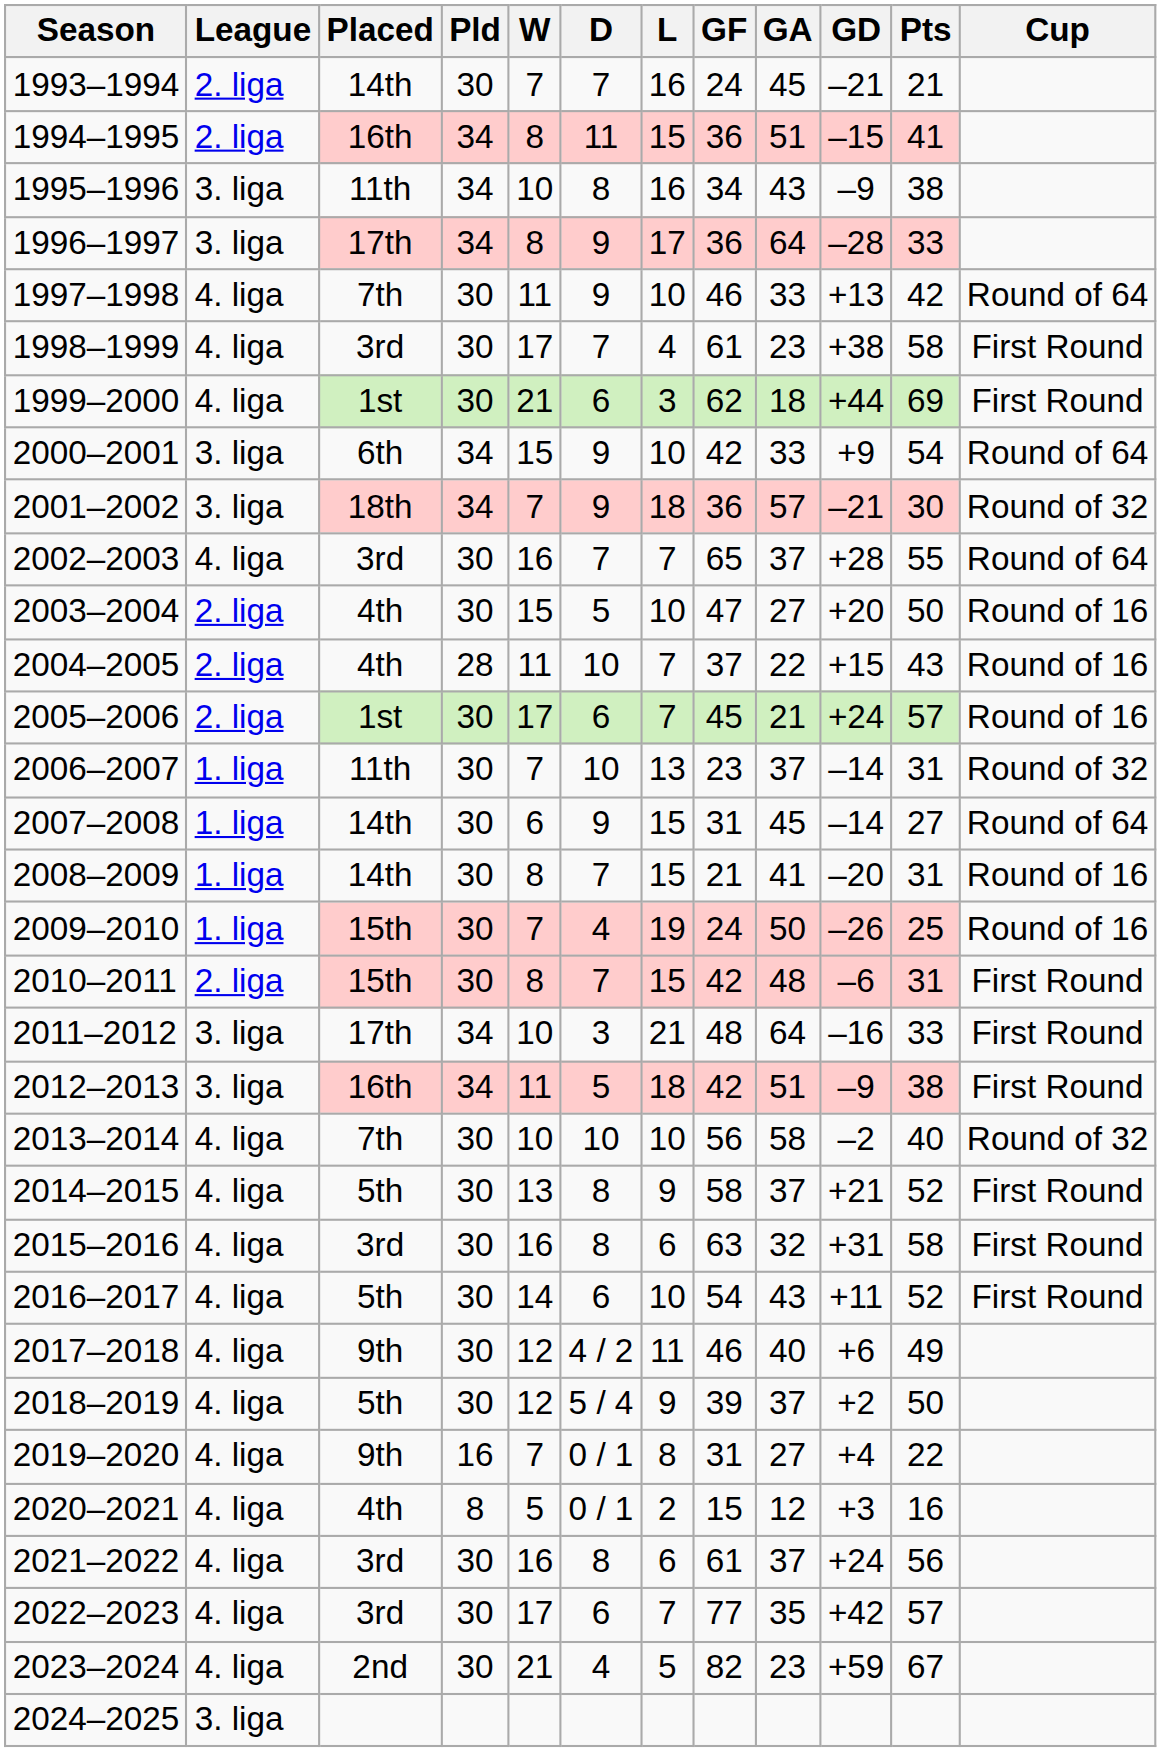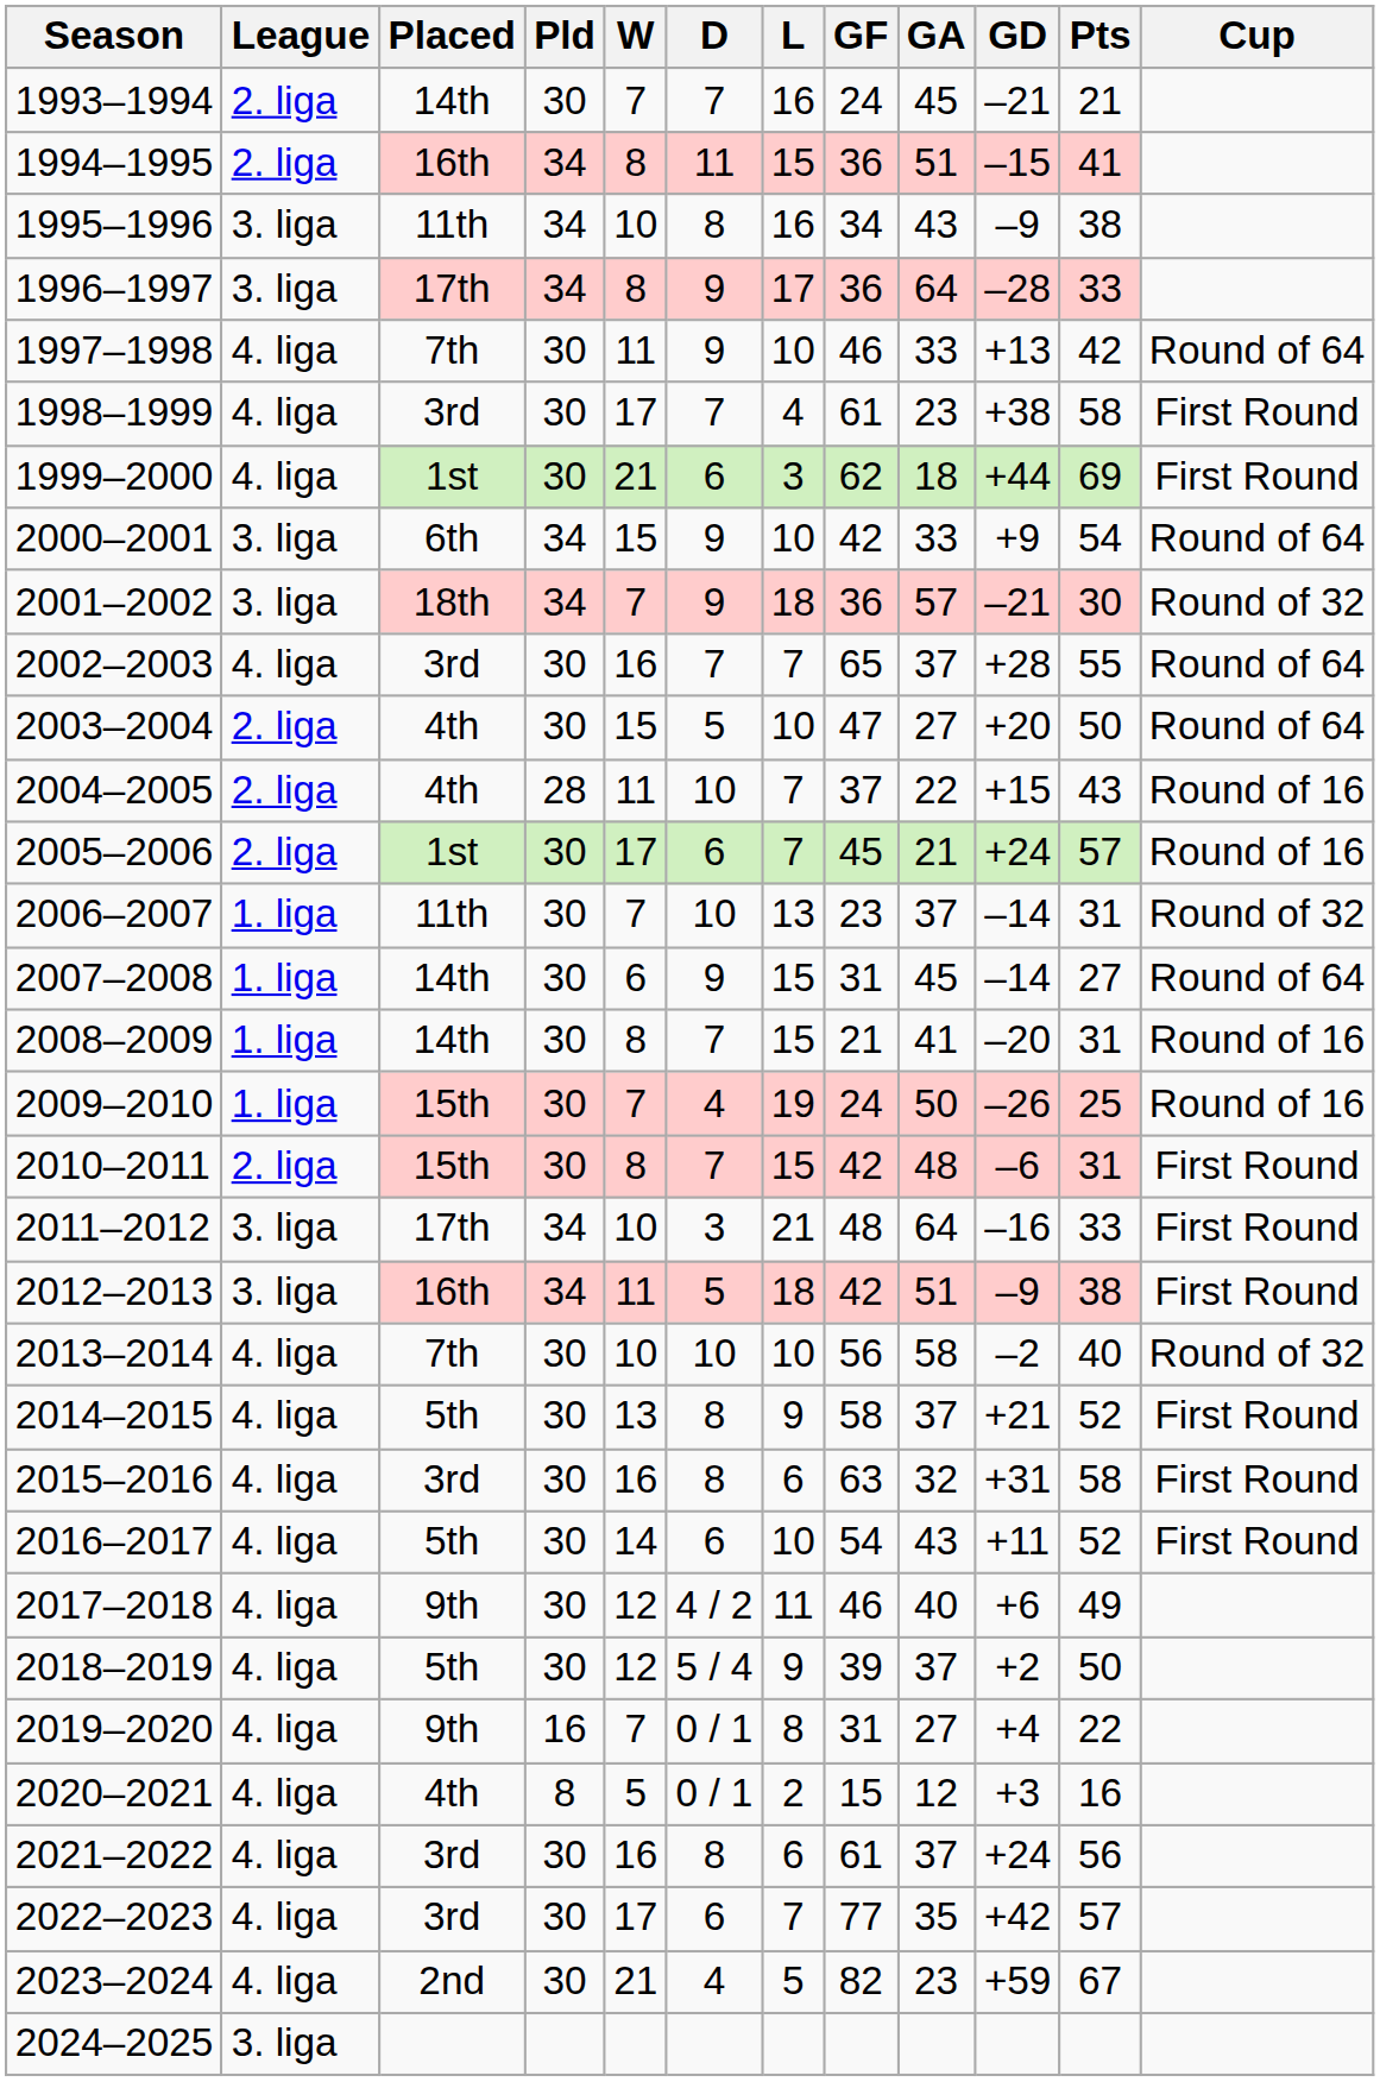 <table class="wikitable sortable">
 <tr>
 <th>Season</th>
 <th>League</th>
 <th>Placed</th>
 <th>Pld</th>
 <th>W</th>
 <th>D</th>
 <th>L</th>
 <th>GF</th>
 <th>GA</th>
 <th>GD</th>
 <th>Pts</th>
 <th>Cup</th>
 </tr>
 <tr>
 <td>1993–1994</td>
 <td><a href='#'>2. liga</a></td>
 <td style="text-align:center">14th</td>
 <td style="text-align:center">30</td>
 <td style="text-align:center">7</td>
 <td style="text-align:center">7</td>
 <td style="text-align:center">16</td>
 <td style="text-align:center">24</td>
 <td style="text-align:center">45</td>
 <td style="text-align:center">–21</td>
 <td style="text-align:center">21</td>
 <td style="text-align:center"></td>
 </tr>
 <tr>
 <td>1994–1995</td>
 <td><a href='#'>2. liga</a></td>
 <td style="background: #FFCCCC; text-align:center">16th</td>
 <td style="background: #FFCCCC; text-align:center">34</td>
 <td style="background: #FFCCCC; text-align:center">8</td>
 <td style="background: #FFCCCC; text-align:center">11</td>
 <td style="background: #FFCCCC; text-align:center">15</td>
 <td style="background: #FFCCCC; text-align:center">36</td>
 <td style="background: #FFCCCC; text-align:center">51</td>
 <td style="background: #FFCCCC; text-align:center">–15</td>
 <td style="background: #FFCCCC; text-align:center">41</td>
 <td style="text-align:center"></td>
 </tr>
 <tr>
 <td>1995–1996</td>
 <td>3. liga</td>
 <td style="text-align:center">11th</td>
 <td style="text-align:center">34</td>
 <td style="text-align:center">10</td>
 <td style="text-align:center">8</td>
 <td style="text-align:center">16</td>
 <td style="text-align:center">34</td>
 <td style="text-align:center">43</td>
 <td style="text-align:center">–9</td>
 <td style="text-align:center">38</td>
 <td style="text-align:center"></td>
 </tr>
 <tr>
 <td>1996–1997</td>
 <td>3. liga</td>
 <td style="background: #FFCCCC; text-align:center">17th</td>
 <td style="background: #FFCCCC; text-align:center">34</td>
 <td style="background: #FFCCCC; text-align:center">8</td>
 <td style="background: #FFCCCC; text-align:center">9</td>
 <td style="background: #FFCCCC; text-align:center">17</td>
 <td style="background: #FFCCCC; text-align:center">36</td>
 <td style="background: #FFCCCC; text-align:center">64</td>
 <td style="background: #FFCCCC; text-align:center">–28</td>
 <td style="background: #FFCCCC; text-align:center">33</td>
 <td style="text-align:center"></td>
 </tr>
 <tr>
 <td>1997–1998</td>
 <td>4. liga</td>
 <td style="text-align:center">7th</td>
 <td style="text-align:center">30</td>
 <td style="text-align:center">11</td>
 <td style="text-align:center">9</td>
 <td style="text-align:center">10</td>
 <td style="text-align:center">46</td>
 <td style="text-align:center">33</td>
 <td style="text-align:center">+13</td>
 <td style="text-align:center">42</td>
 <td style="text-align:center">Round of 64</td>
 </tr>
 <tr>
 <td>1998–1999</td>
 <td>4. liga</td>
 <td style="text-align:center">3rd</td>
 <td style="text-align:center">30</td>
 <td style="text-align:center">17</td>
 <td style="text-align:center">7</td>
 <td style="text-align:center">4</td>
 <td style="text-align:center">61</td>
 <td style="text-align:center">23</td>
 <td style="text-align:center">+38</td>
 <td style="text-align:center">58</td>
 <td style="text-align:center">First Round</td>
 </tr>
 <tr>
 <td>1999–2000</td>
 <td>4. liga</td>
 <td style="background: #D0F0C0; text-align:center">1st</td>
 <td style="background: #D0F0C0; text-align:center">30</td>
 <td style="background: #D0F0C0; text-align:center">21</td>
 <td style="background: #D0F0C0; text-align:center">6</td>
 <td style="background: #D0F0C0; text-align:center">3</td>
 <td style="background: #D0F0C0; text-align:center">62</td>
 <td style="background: #D0F0C0; text-align:center">18</td>
 <td style="background: #D0F0C0; text-align:center">+44</td>
 <td style="background: #D0F0C0; text-align:center">69</td>
 <td style="text-align:center">First Round</td>
 </tr>
 <tr>
 <td>2000–2001</td>
 <td>3. liga</td>
 <td style="text-align:center">6th</td>
 <td style="text-align:center">34</td>
 <td style="text-align:center">15</td>
 <td style="text-align:center">9</td>
 <td style="text-align:center">10</td>
 <td style="text-align:center">42</td>
 <td style="text-align:center">33</td>
 <td style="text-align:center">+9</td>
 <td style="text-align:center">54</td>
 <td style="text-align:center">Round of 64</td>
 </tr>
 <tr>
 <td>2001–2002</td>
 <td>3. liga</td>
 <td style="background: #FFCCCC; text-align:center">18th</td>
 <td style="background: #FFCCCC; text-align:center">34</td>
 <td style="background: #FFCCCC; text-align:center">7</td>
 <td style="background: #FFCCCC; text-align:center">9</td>
 <td style="background: #FFCCCC; text-align:center">18</td>
 <td style="background: #FFCCCC; text-align:center">36</td>
 <td style="background: #FFCCCC; text-align:center">57</td>
 <td style="background: #FFCCCC; text-align:center">–21</td>
 <td style="background: #FFCCCC; text-align:center">30</td>
 <td style="text-align:center">Round of 32</td>
 </tr>
 <tr>
 <td>2002–2003</td>
 <td>4. liga</td>
 <td style="text-align:center">3rd</td>
 <td style="text-align:center">30</td>
 <td style="text-align:center">16</td>
 <td style="text-align:center">7</td>
 <td style="text-align:center">7</td>
 <td style="text-align:center">65</td>
 <td style="text-align:center">37</td>
 <td style="text-align:center">+28</td>
 <td style="text-align:center">55</td>
 <td style="text-align:center">Round of 64</td>
 </tr>
 <tr>
 <td>2003–2004</td>
 <td><a href='#'>2. liga</a></td>
 <td style="text-align:center">4th</td>
 <td style="text-align:center">30</td>
 <td style="text-align:center">15</td>
 <td style="text-align:center">5</td>
 <td style="text-align:center">10</td>
 <td style="text-align:center">47</td>
 <td style="text-align:center">27</td>
 <td style="text-align:center">+20</td>
 <td style="text-align:center">50</td>
-<td style="text-align:center">Round of 16</td>
+<td style="text-align:center">Round of 64</td>
 </tr>
 <tr>
 <td>2004–2005</td>
 <td><a href='#'>2. liga</a></td>
 <td style="text-align:center">4th</td>
 <td style="text-align:center">28</td>
 <td style="text-align:center">11</td>
 <td style="text-align:center">10</td>
 <td style="text-align:center">7</td>
 <td style="text-align:center">37</td>
 <td style="text-align:center">22</td>
 <td style="text-align:center">+15</td>
 <td style="text-align:center">43</td>
 <td style="text-align:center">Round of 16</td>
 </tr>
 <tr>
 <td>2005–2006</td>
 <td><a href='#'>2. liga</a></td>
 <td style="background: #D0F0C0; text-align:center">1st</td>
 <td style="background: #D0F0C0; text-align:center">30</td>
 <td style="background: #D0F0C0; text-align:center">17</td>
 <td style="background: #D0F0C0; text-align:center">6</td>
 <td style="background: #D0F0C0; text-align:center">7</td>
 <td style="background: #D0F0C0; text-align:center">45</td>
 <td style="background: #D0F0C0; text-align:center">21</td>
 <td style="background: #D0F0C0; text-align:center">+24</td>
 <td style="background: #D0F0C0; text-align:center">57</td>
 <td style="text-align:center">Round of 16</td>
 </tr>
 <tr>
 <td>2006–2007</td>
 <td><a href='#'>1. liga</a></td>
 <td style="text-align:center">11th</td>
 <td style="text-align:center">30</td>
 <td style="text-align:center">7</td>
 <td style="text-align:center">10</td>
 <td style="text-align:center">13</td>
 <td style="text-align:center">23</td>
 <td style="text-align:center">37</td>
 <td style="text-align:center">–14</td>
 <td style="text-align:center">31</td>
 <td style="text-align:center">Round of 32</td>
 </tr>
 <tr>
 <td>2007–2008</td>
 <td><a href='#'>1. liga</a></td>
 <td style="text-align:center">14th</td>
 <td style="text-align:center">30</td>
 <td style="text-align:center">6</td>
 <td style="text-align:center">9</td>
 <td style="text-align:center">15</td>
 <td style="text-align:center">31</td>
 <td style="text-align:center">45</td>
 <td style="text-align:center">–14</td>
 <td style="text-align:center">27</td>
 <td style="text-align:center">Round of 64</td>
 </tr>
 <tr>
 <td>2008–2009</td>
 <td><a href='#'>1. liga</a></td>
 <td style="text-align:center">14th</td>
 <td style="text-align:center">30</td>
 <td style="text-align:center">8</td>
 <td style="text-align:center">7</td>
 <td style="text-align:center">15</td>
 <td style="text-align:center">21</td>
 <td style="text-align:center">41</td>
 <td style="text-align:center">–20</td>
 <td style="text-align:center">31</td>
 <td style="text-align:center">Round of 16</td>
 </tr>
 <tr>
 <td>2009–2010</td>
 <td><a href='#'>1. liga</a></td>
 <td style="background: #FFCCCC; text-align:center">15th</td>
 <td style="background: #FFCCCC; text-align:center">30</td>
 <td style="background: #FFCCCC; text-align:center">7</td>
 <td style="background: #FFCCCC; text-align:center">4</td>
 <td style="background: #FFCCCC; text-align:center">19</td>
 <td style="background: #FFCCCC; text-align:center">24</td>
 <td style="background: #FFCCCC; text-align:center">50</td>
 <td style="background: #FFCCCC; text-align:center">–26</td>
 <td style="background: #FFCCCC; text-align:center">25</td>
 <td style="text-align:center">Round of 16</td>
 </tr>
 <tr>
 <td>2010–2011</td>
 <td><a href='#'>2. liga</a></td>
 <td style="background: #FFCCCC; text-align:center">15th</td>
 <td style="background: #FFCCCC; text-align:center">30</td>
 <td style="background: #FFCCCC; text-align:center">8</td>
 <td style="background: #FFCCCC; text-align:center">7</td>
 <td style="background: #FFCCCC; text-align:center">15</td>
 <td style="background: #FFCCCC; text-align:center">42</td>
 <td style="background: #FFCCCC; text-align:center">48</td>
 <td style="background: #FFCCCC; text-align:center">–6</td>
 <td style="background: #FFCCCC; text-align:center">31</td>
 <td style="text-align:center">First Round</td>
 </tr>
 <tr>
 <td>2011–2012</td>
 <td>3. liga</td>
 <td style="text-align:center">17th</td>
 <td style="text-align:center">34</td>
 <td style="text-align:center">10</td>
 <td style="text-align:center">3</td>
 <td style="text-align:center">21</td>
 <td style="text-align:center">48</td>
 <td style="text-align:center">64</td>
 <td style="text-align:center">–16</td>
 <td style="text-align:center">33</td>
 <td style="text-align:center">First Round</td>
 </tr>
 <tr>
 <td>2012–2013</td>
 <td>3. liga</td>
 <td style="background: #FFCCCC; text-align:center">16th</td>
 <td style="background: #FFCCCC; text-align:center">34</td>
 <td style="background: #FFCCCC; text-align:center">11</td>
 <td style="background: #FFCCCC; text-align:center">5</td>
 <td style="background: #FFCCCC; text-align:center">18</td>
 <td style="background: #FFCCCC; text-align:center">42</td>
 <td style="background: #FFCCCC; text-align:center">51</td>
 <td style="background: #FFCCCC; text-align:center">–9</td>
 <td style="background: #FFCCCC; text-align:center">38</td>
 <td style="text-align:center">First Round</td>
 </tr>
 <tr>
 <td>2013–2014</td>
 <td>4. liga</td>
 <td style="text-align:center">7th</td>
 <td style="text-align:center">30</td>
 <td style="text-align:center">10</td>
 <td style="text-align:center">10</td>
 <td style="text-align:center">10</td>
 <td style="text-align:center">56</td>
 <td style="text-align:center">58</td>
 <td style="text-align:center">–2</td>
 <td style="text-align:center">40</td>
 <td style="text-align:center">Round of 32</td>
 </tr>
 <tr>
 <td>2014–2015</td>
 <td>4. liga</td>
 <td style="text-align:center">5th</td>
 <td style="text-align:center">30</td>
 <td style="text-align:center">13</td>
 <td style="text-align:center">8</td>
 <td style="text-align:center">9</td>
 <td style="text-align:center">58</td>
 <td style="text-align:center">37</td>
 <td style="text-align:center">+21</td>
 <td style="text-align:center">52</td>
 <td style="text-align:center">First Round</td>
 </tr>
 <tr>
 <td>2015–2016</td>
 <td>4. liga</td>
 <td style="text-align:center">3rd</td>
 <td style="text-align:center">30</td>
 <td style="text-align:center">16</td>
 <td style="text-align:center">8</td>
 <td style="text-align:center">6</td>
 <td style="text-align:center">63</td>
 <td style="text-align:center">32</td>
 <td style="text-align:center">+31</td>
 <td style="text-align:center">58</td>
 <td style="text-align:center">First Round</td>
 </tr>
 <tr>
 <td>2016–2017</td>
 <td>4. liga</td>
 <td style="text-align:center">5th</td>
 <td style="text-align:center">30</td>
 <td style="text-align:center">14</td>
 <td style="text-align:center">6</td>
 <td style="text-align:center">10</td>
 <td style="text-align:center">54</td>
 <td style="text-align:center">43</td>
 <td style="text-align:center">+11</td>
 <td style="text-align:center">52</td>
 <td style="text-align:center">First Round</td>
 </tr>
 <tr>
 <td>2017–2018</td>
 <td>4. liga</td>
 <td style="text-align:center">9th</td>
 <td style="text-align:center">30</td>
 <td style="text-align:center">12</td>
 <td style="text-align:center">4 / 2</td>
 <td style="text-align:center">11</td>
 <td style="text-align:center">46</td>
 <td style="text-align:center">40</td>
 <td style="text-align:center">+6</td>
 <td style="text-align:center">49</td>
 <td style="text-align:center"></td>
 </tr>
 <tr>
 <td>2018–2019</td>
 <td>4. liga</td>
 <td style="text-align:center">5th</td>
 <td style="text-align:center">30</td>
 <td style="text-align:center">12</td>
 <td style="text-align:center">5 / 4</td>
 <td style="text-align:center">9</td>
 <td style="text-align:center">39</td>
 <td style="text-align:center">37</td>
 <td style="text-align:center">+2</td>
 <td style="text-align:center">50</td>
 <td style="text-align:center"></td>
 </tr>
 <tr>
 <td>2019–2020</td>
 <td>4. liga</td>
 <td style="text-align:center">9th</td>
 <td style="text-align:center">16</td>
 <td style="text-align:center">7</td>
 <td style="text-align:center">0 / 1</td>
 <td style="text-align:center">8</td>
 <td style="text-align:center">31</td>
 <td style="text-align:center">27</td>
 <td style="text-align:center">+4</td>
 <td style="text-align:center">22</td>
 <td style="text-align:center"></td>
 </tr>
 <tr>
 <td>2020–2021</td>
 <td>4. liga</td>
 <td style="text-align:center">4th</td>
 <td style="text-align:center">8</td>
 <td style="text-align:center">5</td>
 <td style="text-align:center">0 / 1</td>
 <td style="text-align:center">2</td>
 <td style="text-align:center">15</td>
 <td style="text-align:center">12</td>
 <td style="text-align:center">+3</td>
 <td style="text-align:center">16</td>
 <td style="text-align:center"></td>
 </tr>
 <tr>
 <td>2021–2022</td>
 <td>4. liga</td>
 <td style="text-align:center">3rd</td>
 <td style="text-align:center">30</td>
 <td style="text-align:center">16</td>
 <td style="text-align:center">8</td>
 <td style="text-align:center">6</td>
 <td style="text-align:center">61</td>
 <td style="text-align:center">37</td>
 <td style="text-align:center">+24</td>
 <td style="text-align:center">56</td>
 <td style="text-align:center"></td>
 </tr>
 <tr>
 <td>2022–2023</td>
 <td>4. liga</td>
 <td style="text-align:center">3rd</td>
 <td style="text-align:center">30</td>
 <td style="text-align:center">17</td>
 <td style="text-align:center">6</td>
 <td style="text-align:center">7</td>
 <td style="text-align:center">77</td>
 <td style="text-align:center">35</td>
 <td style="text-align:center">+42</td>
 <td style="text-align:center">57</td>
 <td style="text-align:center"></td>
 </tr>
 <tr>
 <td>2023–2024</td>
 <td>4. liga</td>
 <td style="text-align:center">2nd</td>
 <td style="text-align:center">30</td>
 <td style="text-align:center">21</td>
 <td style="text-align:center">4</td>
 <td style="text-align:center">5</td>
 <td style="text-align:center">82</td>
 <td style="text-align:center">23</td>
 <td style="text-align:center">+59</td>
 <td style="text-align:center">67</td>
 <td style="text-align:center"></td>
 </tr>
 <tr>
 <td>2024–2025</td>
 <td>3. liga</td>
 <td style="text-align:center"></td>
 <td style="text-align:center"></td>
 <td style="text-align:center"></td>
 <td style="text-align:center"></td>
 <td style="text-align:center"></td>
 <td style="text-align:center"></td>
 <td style="text-align:center"></td>
 <td style="text-align:center"></td>
 <td style="text-align:center"></td>
 <td style="text-align:center"></td>
 </tr>
 </table>
